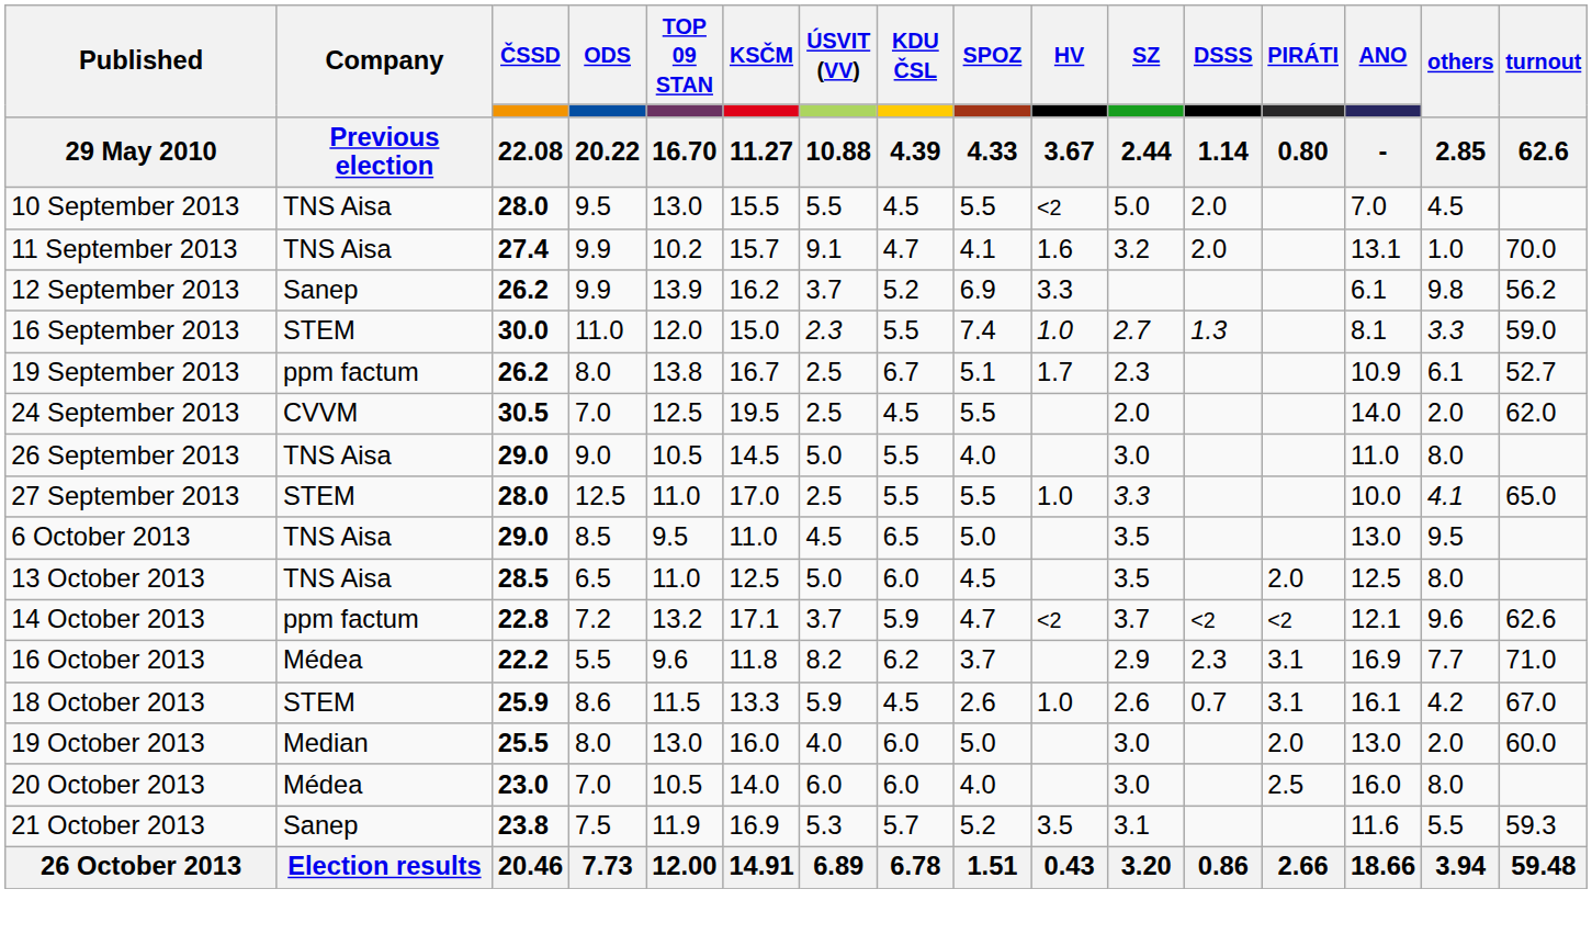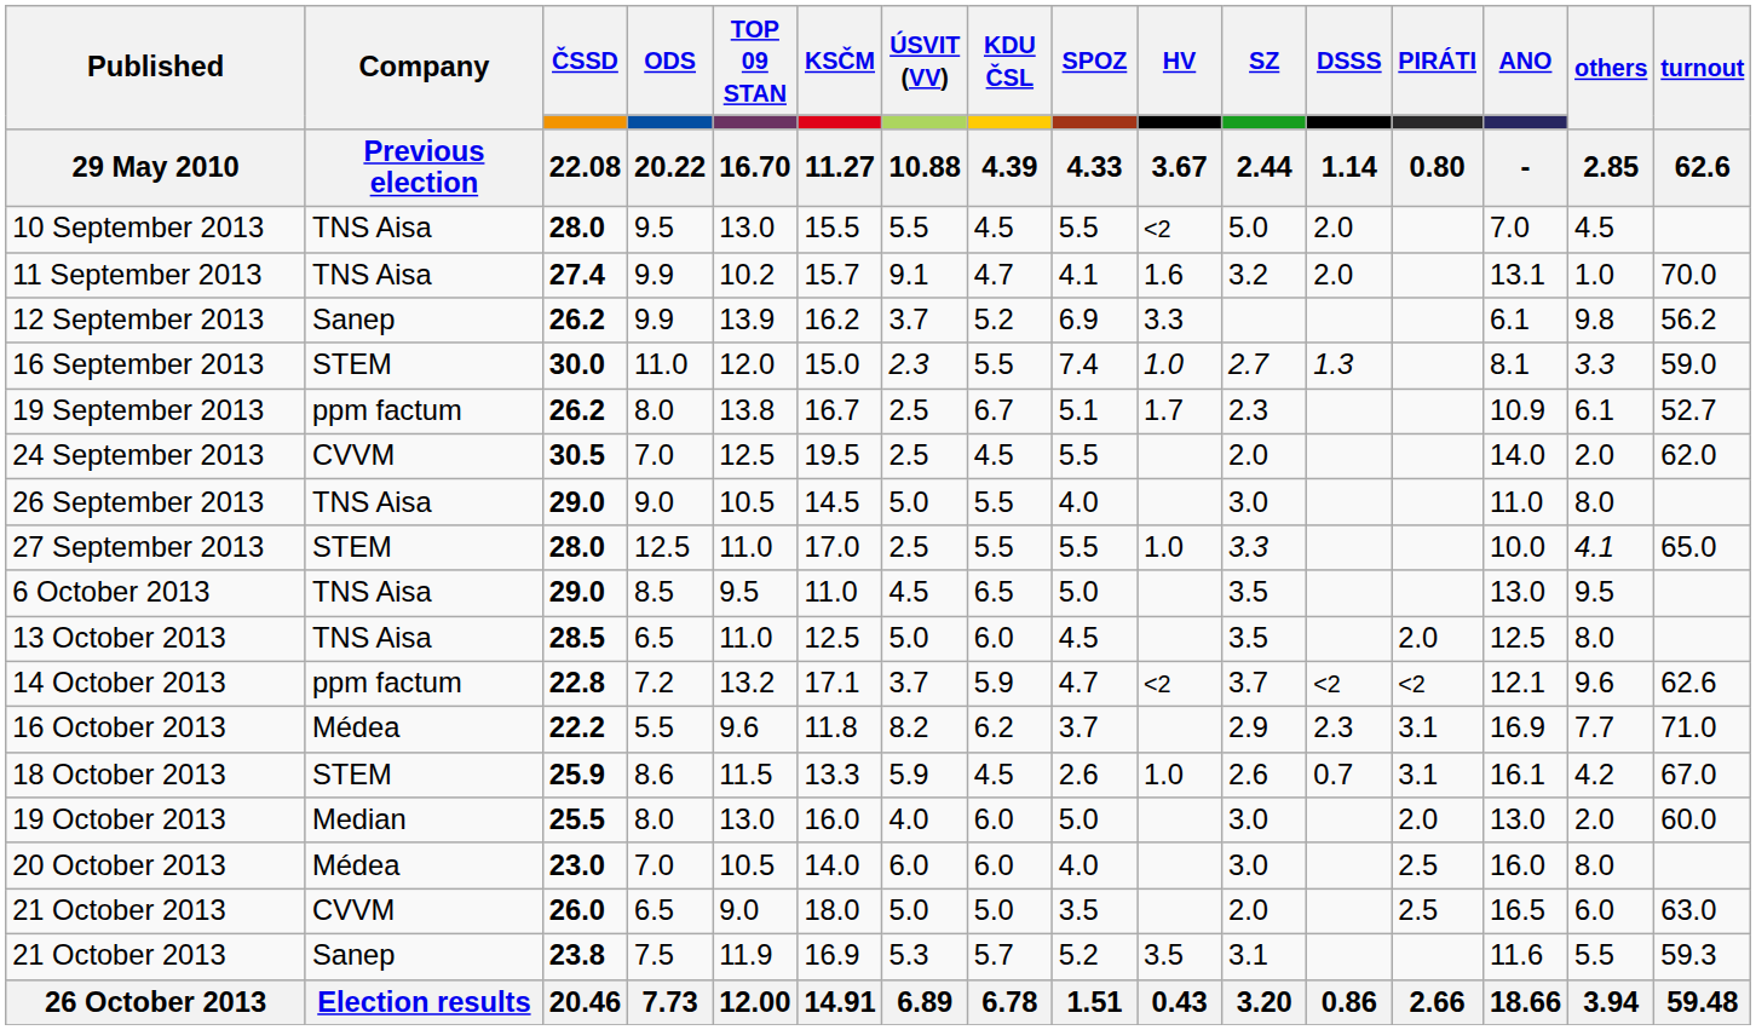 <table class="wikitable" style="text-align:left">
 <tr>
 <th style="width:160px" rowspan="2">Published</th>
 <th style="width:125px" rowspan="2">Company</th>
 <th style="width:40px"><a href='#'><small>ČSSD</small></a></th>
 <th style="width:40px"><a href='#'><small>ODS</small></a></th>
 <th style="width:40px"><a href='#'><small>TOP 09</small><br><small>STAN</small></a></th>
 <th style="width:40px"><a href='#'><small>KSČM</small></a></th>
 <th style="width:40px"><a href='#'><small>ÚSVIT</small></a><br><small>(<a href='#'>VV</a>)</small></th>
 <th style="width:30px"><a href='#'><small>KDU<br>ČSL</small></a></th>
 <th style="width:30px"><a href='#'><small>SPOZ</small></a></th>
 <th style="width:30px"><small><a href='#'>HV</a></small></th>
 <th style="width:30px"><a href='#'><small>SZ</small></a></th>
 <th style="width:30px"><a href='#'><small>DSSS</small></a></th>
 <th style="width:30px"><a href='#'><small>PIRÁTI</small></a></th>
 <th style="width:30px"><a href='#'><small>ANO</small></a></th>
 <th rowspan="2"><a href='#'><small>others</small></a></th>
 <th rowspan="2"><a href='#'><small>turnout</small></a></th>
 </tr>
 <tr>
 <th style="background:#F29400; width:40px;"></th>
 <th style="background:#034EA2; width:40px;"></th>
 <th style="background:#6b3362; width:40px;"></th>
 <th style="background:#E00219; width:40px;"></th>
 <th style="background:#ACD55F; width:40px;"></th>
 <th style="background:#FFCB03; width:40px;"></th>
 <th style="background:#A23416; width:40px;"></th>
 <th style="background:#000000; width:40px;"></th>
 <th style="background:#179E1E; width:40px;"></th>
 <th style="background:#000000; width:40px;"></th>
 <th style="background:#292829; width:40px;"></th>
 <th style="background:#272660; width:40px;"></th>
 </tr>
 <tr>
 <th>29 May 2010</th>
 <th><a href='#'>Previous election</a></th>
 <th><strong>22.08</strong></th>
 <th>20.22</th>
 <th>16.70</th>
 <th>11.27</th>
 <th>10.88</th>
 <th>4.39</th>
 <th>4.33</th>
 <th>3.67</th>
 <th>2.44</th>
 <th>1.14</th>
 <th>0.80</th>
 <th>-</th>
 <th>2.85</th>
 <th>62.6</th>
 </tr>
 <tr>
 <td>10 September 2013</td>
 <td>TNS Aisa</td>
 <td><strong>28.0</strong></td>
 <td>9.5</td>
 <td>13.0</td>
 <td>15.5</td>
 <td>5.5</td>
 <td>4.5</td>
 <td>5.5</td>
 <td><small><2</small></td>
 <td>5.0</td>
 <td>2.0</td>
 <td></td>
 <td>7.0</td>
 <td>4.5</td>
 <td></td>
 </tr>
 <tr>
 <td>11 September 2013</td>
 <td>TNS Aisa</td>
 <td><strong>27.4</strong></td>
 <td>9.9</td>
 <td>10.2</td>
 <td>15.7</td>
 <td><span>9.1</span></td>
 <td>4.7</td>
 <td>4.1</td>
 <td>1.6</td>
 <td>3.2</td>
 <td>2.0</td>
 <td></td>
 <td><span>13.1</span></td>
 <td><span>1.0</span></td>
 <td><span>70.0</span></td>
 </tr>
 <tr>
 <td>12 September 2013</td>
 <td>Sanep</td>
 <td><strong>26.2</strong></td>
 <td>9.9</td>
 <td>13.9</td>
 <td>16.2</td>
 <td>3.7</td>
 <td>5.2</td>
 <td>6.9</td>
 <td>3.3</td>
 <td></td>
 <td></td>
 <td></td>
 <td>6.1</td>
 <td>9.8</td>
 <td>56.2</td>
 </tr>
 <tr>
 <td>16 September 2013</td>
 <td>STEM</td>
 <td><strong>30.0</strong></td>
 <td>11.0</td>
 <td>12.0</td>
 <td>15.0</td>
 <td><em>2.3</em></td>
 <td>5.5</td>
 <td>7.4</td>
 <td><em>1.0</em></td>
 <td><em>2.7</em></td>
 <td><em>1.3</em></td>
 <td></td>
 <td>8.1</td>
 <td><em>3.3</em></td>
 <td>59.0</td>
 </tr>
 <tr>
 <td>19 September 2013</td>
 <td>ppm factum</td>
 <td><strong>26.2</strong></td>
 <td>8.0</td>
 <td>13.8</td>
 <td>16.7</td>
 <td>2.5</td>
 <td>6.7</td>
 <td>5.1</td>
 <td>1.7</td>
 <td>2.3</td>
 <td></td>
 <td></td>
 <td>10.9</td>
 <td>6.1</td>
 <td>52.7</td>
 </tr>
 <tr>
 <td>24 September 2013</td>
 <td>CVVM</td>
 <td><strong>30.5</strong></td>
 <td>7.0</td>
 <td>12.5</td>
 <td>19.5</td>
 <td>2.5</td>
 <td>4.5</td>
 <td>5.5</td>
 <td></td>
 <td>2.0</td>
 <td></td>
 <td></td>
 <td>14.0</td>
 <td>2.0</td>
 <td>62.0</td>
 </tr>
 <tr>
 <td>26 September 2013</td>
 <td>TNS Aisa</td>
 <td><strong>29.0</strong></td>
 <td>9.0</td>
 <td>10.5</td>
 <td>14.5</td>
 <td>5.0</td>
 <td>5.5</td>
 <td>4.0</td>
 <td></td>
 <td>3.0</td>
 <td></td>
 <td></td>
 <td>11.0</td>
 <td>8.0</td>
 <td></td>
 </tr>
 <tr>
 <td>27 September 2013</td>
 <td>STEM</td>
 <td><strong>28.0</strong></td>
 <td>12.5</td>
 <td>11.0</td>
 <td>17.0</td>
 <td>2.5</td>
 <td>5.5</td>
 <td>5.5</td>
 <td>1.0</td>
 <td><em>3.3</em></td>
 <td></td>
 <td></td>
 <td>10.0</td>
 <td><em>4.1</em></td>
 <td>65.0</td>
 </tr>
 <tr>
 <td>6 October 2013</td>
 <td>TNS Aisa</td>
 <td><strong>29.0</strong></td>
 <td>8.5</td>
 <td>9.5</td>
 <td>11.0</td>
 <td>4.5</td>
 <td>6.5</td>
 <td>5.0</td>
 <td></td>
 <td>3.5</td>
 <td></td>
 <td></td>
 <td>13.0</td>
 <td>9.5</td>
 <td></td>
 </tr>
 <tr>
 <td>13 October 2013</td>
 <td>TNS Aisa</td>
 <td><strong>28.5</strong></td>
 <td>6.5</td>
 <td>11.0</td>
 <td>12.5</td>
 <td>5.0</td>
 <td>6.0</td>
 <td>4.5</td>
 <td></td>
 <td>3.5</td>
 <td></td>
 <td>2.0</td>
 <td>12.5</td>
 <td>8.0</td>
 <td></td>
 </tr>
 <tr>
 <td>14 October 2013</td>
 <td>ppm factum</td>
 <td><strong>22.8</strong></td>
 <td>7.2</td>
 <td>13.2</td>
 <td>17.1</td>
 <td>3.7</td>
 <td>5.9</td>
 <td>4.7</td>
 <td><small><2</small></td>
 <td>3.7</td>
 <td><small><2</small></td>
 <td><small><2</small></td>
 <td>12.1</td>
 <td>9.6</td>
 <td>62.6</td>
 </tr>
 <tr>
 <td>16 October 2013</td>
 <td>Médea</td>
 <td><strong>22.2</strong></td>
 <td>5.5</td>
 <td>9.6</td>
 <td>11.8</td>
 <td><span>8.2</span></td>
 <td>6.2</td>
 <td>3.7</td>
 <td></td>
 <td>2.9</td>
 <td>2.3</td>
 <td>3.1</td>
 <td><span>16.9</span></td>
 <td>7.7</td>
 <td><span>71.0</span></td>
 </tr>
 <tr>
 <td>18 October 2013</td>
 <td>STEM</td>
 <td><strong>25.9</strong></td>
 <td>8.6</td>
 <td>11.5</td>
 <td>13.3</td>
 <td>5.9</td>
 <td>4.5</td>
 <td>2.6</td>
 <td>1.0</td>
 <td>2.6</td>
 <td>0.7</td>
 <td>3.1</td>
 <td>16.1</td>
 <td>4.2</td>
 <td>67.0</td>
 </tr>
 <tr>
 <td>19 October 2013</td>
 <td>Median</td>
 <td><strong>25.5</strong></td>
 <td>8.0</td>
 <td>13.0</td>
 <td>16.0</td>
 <td>4.0</td>
 <td>6.0</td>
 <td>5.0</td>
 <td></td>
 <td>3.0</td>
 <td></td>
 <td>2.0</td>
 <td>13.0</td>
 <td>2.0</td>
 <td>60.0</td>
 </tr>
 <tr>
 <td>20 October 2013</td>
 <td>Médea</td>
 <td><strong>23.0</strong></td>
 <td>7.0</td>
 <td>10.5</td>
 <td>14.0</td>
 <td>6.0</td>
 <td>6.0</td>
 <td>4.0</td>
 <td></td>
 <td>3.0</td>
 <td></td>
 <td>2.5</td>
 <td>16.0</td>
 <td>8.0</td>
 <td></td>
 </tr>
 <tr>
 <td>21 October 2013</td>
+<td>CVVM</td>
+<td><strong>26.0</strong></td>
+<td>6.5</td>
+<td>9.0</td>
+<td>18.0</td>
+<td>5.0</td>
+<td>5.0</td>
+<td>3.5</td>
+<td></td>
+<td>2.0</td>
+<td></td>
+<td>2.5</td>
+<td>16.5</td>
+<td>6.0</td>
+<td>63.0</td>
+</tr>
+<tr>
+<td>21 October 2013</td>
 <td>Sanep</td>
 <td><strong>23.8</strong></td>
 <td>7.5</td>
 <td>11.9</td>
 <td>16.9</td>
 <td>5.3</td>
 <td>5.7</td>
 <td>5.2</td>
 <td>3.5</td>
 <td>3.1</td>
 <td></td>
 <td></td>
 <td>11.6</td>
 <td>5.5</td>
 <td>59.3</td>
 </tr>
 <tr>
 <th>26 October 2013</th>
 <th><a href='#'>Election results</a></th>
 <th>20.46</th>
 <th>7.73</th>
 <th>12.00</th>
 <th>14.91</th>
 <th>6.89</th>
 <th>6.78</th>
 <th>1.51</th>
 <th>0.43</th>
 <th>3.20</th>
 <th>0.86</th>
 <th>2.66</th>
 <th>18.66</th>
 <th>3.94</th>
 <th>59.48</th>
 </tr>
 </table>
